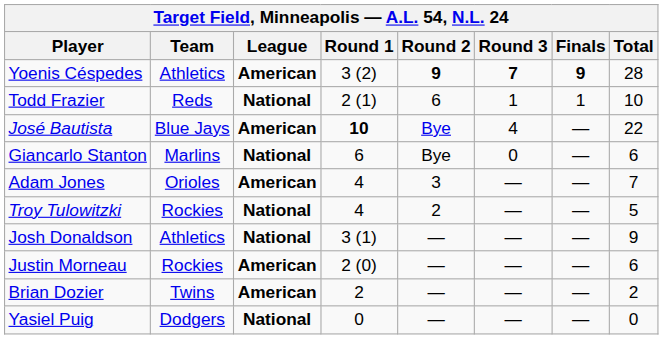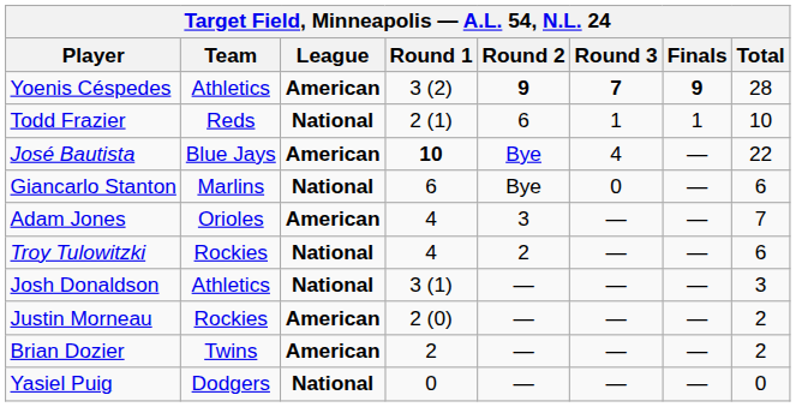 <table class="wikitable" style="text-align:center;">
 <tr>
 <th colspan="8"><a href='#'>Target Field</a>, Minneapolis — <a href='#'>A.L.</a> 54, <a href='#'>N.L.</a> 24</th>
 </tr>
 <tr>
 <th>Player</th>
 <th>Team</th>
 <th>League</th>
 <th>Round 1</th>
 <th>Round 2</th>
 <th>Round 3</th>
 <th>Finals</th>
 <th>Total</th>
 </tr>
 <tr>
 <td align="left"><a href='#'>Yoenis Céspedes</a></td>
 <td><a href='#'>Athletics</a></td>
 <td><strong><span>American</span></strong></td>
 <td>3 (2)</td>
 <td><strong>9</strong></td>
 <td><strong>7</strong></td>
 <td><strong>9</strong></td>
 <td>28</td>
 </tr>
 <tr>
 <td align="left"><a href='#'>Todd Frazier</a></td>
 <td><a href='#'>Reds</a></td>
 <td><strong><span>National</span></strong></td>
 <td>2 (1)</td>
 <td>6</td>
 <td>1</td>
 <td>1</td>
 <td>10</td>
 </tr>
 <tr>
 <td align="left"><em><a href='#'>José Bautista</a></em></td>
 <td><a href='#'>Blue Jays</a></td>
 <td><strong><span>American</span></strong></td>
 <td><strong>10</strong></td>
 <td><a href='#'>Bye</a></td>
 <td>4</td>
 <td>—</td>
 <td>22</td>
 </tr>
 <tr>
 <td align="left"><a href='#'>Giancarlo Stanton</a></td>
 <td><a href='#'>Marlins</a></td>
 <td><strong><span>National</span></strong></td>
 <td>6</td>
 <td>Bye</td>
 <td>0</td>
 <td>—</td>
 <td>6</td>
 </tr>
 <tr>
 <td align="left"><a href='#'>Adam Jones</a></td>
 <td><a href='#'>Orioles</a></td>
 <td><strong><span>American</span></strong></td>
 <td>4</td>
 <td>3</td>
 <td>—</td>
 <td>—</td>
 <td>7</td>
 </tr>
 <tr>
 <td align="left"><em><a href='#'>Troy Tulowitzki</a></em></td>
 <td><a href='#'>Rockies</a></td>
 <td><strong><span>National</span></strong></td>
 <td>4</td>
 <td>2</td>
 <td>—</td>
 <td>—</td>
-<td>5</td>
+<td>6</td>
 </tr>
 <tr>
 <td align="left"><a href='#'>Josh Donaldson</a></td>
 <td><a href='#'>Athletics</a></td>
 <td><strong><span>National</span></strong></td>
 <td>3 (1)</td>
 <td>—</td>
 <td>—</td>
 <td>—</td>
-<td>9</td>
+<td>3</td>
 </tr>
 <tr>
 <td align="left"><a href='#'>Justin Morneau</a></td>
 <td><a href='#'>Rockies</a></td>
 <td><strong><span>American</span></strong></td>
 <td>2 (0)</td>
 <td>—</td>
 <td>—</td>
 <td>—</td>
-<td>6</td>
+<td>2</td>
 </tr>
 <tr>
 <td align="left"><a href='#'>Brian Dozier</a></td>
 <td><a href='#'>Twins</a></td>
 <td><strong><span>American</span></strong></td>
 <td>2</td>
 <td>—</td>
 <td>—</td>
 <td>—</td>
 <td>2</td>
 </tr>
 <tr>
 <td align="left"><a href='#'>Yasiel Puig</a></td>
 <td><a href='#'>Dodgers</a></td>
 <td><strong><span>National</span></strong></td>
 <td>0</td>
 <td>—</td>
 <td>—</td>
 <td>—</td>
 <td>0</td>
 </tr>
 </table>
